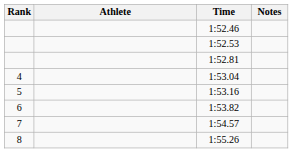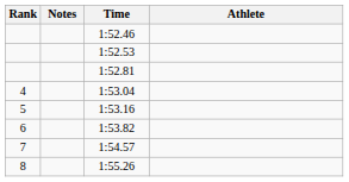 <table class="wikitable" style="text-align:center">
 <tr>
 <th width=40>Rank</th>
+<th width=50>Notes</th>
+<th width=80>Time</th>
 <th width=250>Athlete</th>
-<th width=80>Time</th>
-<th width=50>Notes</th>
 </tr>
 <tr>
 <td></td>
+<td></td>
+<td>1:52.46</td>
 <td align=left></td>
-<td>1:52.46</td>
-<td></td>
 </tr>
 <tr>
 <td></td>
+<td></td>
+<td>1:52.53</td>
 <td align=left></td>
-<td>1:52.53</td>
-<td></td>
 </tr>
 <tr>
 <td></td>
+<td></td>
+<td>1:52.81</td>
 <td align=left></td>
-<td>1:52.81</td>
-<td></td>
 </tr>
 <tr>
 <td>4</td>
+<td></td>
+<td>1:53.04</td>
 <td align=left></td>
-<td>1:53.04</td>
-<td></td>
 </tr>
 <tr>
 <td>5</td>
+<td></td>
+<td>1:53.16</td>
 <td align=left></td>
-<td>1:53.16</td>
-<td></td>
 </tr>
 <tr>
 <td>6</td>
+<td></td>
+<td>1:53.82</td>
 <td align=left></td>
-<td>1:53.82</td>
-<td></td>
 </tr>
 <tr>
 <td>7</td>
+<td></td>
+<td>1:54.57</td>
 <td align=left></td>
-<td>1:54.57</td>
-<td></td>
 </tr>
 <tr>
 <td>8</td>
+<td></td>
+<td>1:55.26</td>
 <td align=left></td>
-<td>1:55.26</td>
-<td></td>
 </tr>
 </table>
